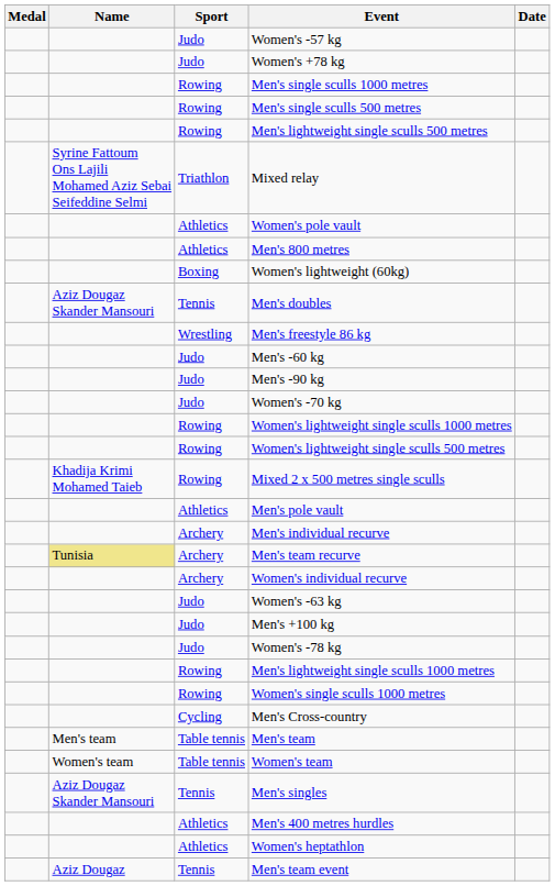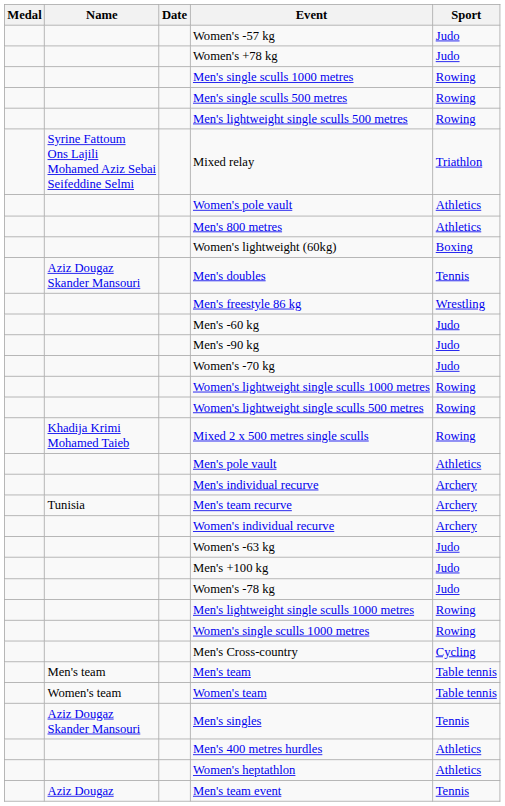 <table class="wikitable sortable" style="font-size:95%">
 <tr>
 <th>Medal</th>
 <th>Name</th>
+<th>Date</th>
+<th>Event</th>
 <th>Sport</th>
-<th>Event</th>
-<th>Date</th>
 </tr>
 <tr>
 <td></td>
 <td></td>
+<td></td>
+<td>Women's -57 kg</td>
 <td><a href='#'>Judo</a></td>
-<td>Women's -57 kg</td>
-<td></td>
 </tr>
 <tr>
 <td></td>
 <td></td>
+<td></td>
+<td>Women's +78 kg</td>
 <td><a href='#'>Judo</a></td>
-<td>Women's +78 kg</td>
-<td></td>
 </tr>
 <tr>
 <td></td>
 <td></td>
+<td></td>
+<td><a href='#'>Men's single sculls 1000 metres</a></td>
 <td><a href='#'>Rowing</a></td>
-<td><a href='#'>Men's single sculls 1000 metres</a></td>
-<td></td>
 </tr>
 <tr>
 <td></td>
 <td></td>
+<td></td>
+<td><a href='#'>Men's single sculls 500 metres</a></td>
 <td><a href='#'>Rowing</a></td>
-<td><a href='#'>Men's single sculls 500 metres</a></td>
-<td></td>
 </tr>
 <tr>
 <td></td>
 <td></td>
+<td></td>
+<td><a href='#'>Men's lightweight single sculls 500 metres</a></td>
 <td><a href='#'>Rowing</a></td>
-<td><a href='#'>Men's lightweight single sculls 500 metres</a></td>
-<td></td>
 </tr>
 <tr>
 <td></td>
 <td><a href='#'>Syrine Fattoum</a><br><a href='#'>Ons Lajili</a><br><a href='#'>Mohamed Aziz Sebai</a><br><a href='#'>Seifeddine Selmi</a></td>
+<td></td>
+<td>Mixed relay</td>
 <td><a href='#'>Triathlon</a></td>
-<td>Mixed relay</td>
-<td></td>
 </tr>
 <tr>
 <td></td>
 <td></td>
+<td></td>
+<td><a href='#'>Women's pole vault</a></td>
 <td><a href='#'>Athletics</a></td>
-<td><a href='#'>Women's pole vault</a></td>
-<td></td>
 </tr>
 <tr>
 <td></td>
 <td></td>
+<td></td>
+<td><a href='#'>Men's 800 metres</a></td>
 <td><a href='#'>Athletics</a></td>
-<td><a href='#'>Men's 800 metres</a></td>
-<td></td>
 </tr>
 <tr>
 <td></td>
 <td></td>
+<td></td>
+<td>Women's lightweight (60kg)</td>
 <td><a href='#'>Boxing</a></td>
-<td>Women's lightweight (60kg)</td>
-<td></td>
 </tr>
 <tr>
 <td></td>
 <td><a href='#'>Aziz Dougaz</a><br> <a href='#'>Skander Mansouri</a></td>
+<td></td>
+<td><a href='#'>Men's doubles</a></td>
 <td><a href='#'>Tennis</a></td>
-<td><a href='#'>Men's doubles</a></td>
-<td></td>
 </tr>
 <tr>
 <td></td>
 <td></td>
+<td></td>
+<td><a href='#'>Men's freestyle 86 kg</a></td>
 <td><a href='#'>Wrestling</a></td>
-<td><a href='#'>Men's freestyle 86 kg</a></td>
-<td></td>
 </tr>
 <tr>
 <td></td>
 <td></td>
+<td></td>
+<td>Men's -60 kg</td>
 <td><a href='#'>Judo</a></td>
-<td>Men's -60 kg</td>
-<td></td>
 </tr>
 <tr>
 <td></td>
 <td></td>
+<td></td>
+<td>Men's -90 kg</td>
 <td><a href='#'>Judo</a></td>
-<td>Men's -90 kg</td>
-<td></td>
 </tr>
 <tr>
 <td></td>
 <td></td>
+<td></td>
+<td>Women's -70 kg</td>
 <td><a href='#'>Judo</a></td>
-<td>Women's -70 kg</td>
-<td></td>
 </tr>
 <tr>
 <td></td>
 <td></td>
+<td></td>
+<td><a href='#'>Women's lightweight single sculls 1000 metres</a></td>
 <td><a href='#'>Rowing</a></td>
-<td><a href='#'>Women's lightweight single sculls 1000 metres</a></td>
-<td></td>
 </tr>
 <tr>
 <td></td>
 <td></td>
+<td></td>
+<td><a href='#'>Women's lightweight single sculls 500 metres</a></td>
 <td><a href='#'>Rowing</a></td>
-<td><a href='#'>Women's lightweight single sculls 500 metres</a></td>
-<td></td>
 </tr>
 <tr>
 <td></td>
 <td><a href='#'>Khadija Krimi</a><br><a href='#'>Mohamed Taieb</a></td>
+<td></td>
+<td><a href='#'>Mixed 2 x 500 metres single sculls</a></td>
 <td><a href='#'>Rowing</a></td>
-<td><a href='#'>Mixed 2 x 500 metres single sculls</a></td>
-<td></td>
 </tr>
 <tr>
 <td></td>
 <td></td>
+<td></td>
+<td><a href='#'>Men's pole vault</a></td>
 <td><a href='#'>Athletics</a></td>
-<td><a href='#'>Men's pole vault</a></td>
-<td></td>
 </tr>
 <tr>
 <td></td>
 <td></td>
+<td></td>
+<td><a href='#'>Men's individual recurve</a></td>
 <td><a href='#'>Archery</a></td>
-<td><a href='#'>Men's individual recurve</a></td>
-<td></td>
 </tr>
 <tr>
 <td></td>
-<td style="background: khaki;">Tunisia</td>
+<td>Tunisia</td>
+<td></td>
+<td><a href='#'>Men's team recurve</a></td>
 <td><a href='#'>Archery</a></td>
-<td><a href='#'>Men's team recurve</a></td>
-<td></td>
 </tr>
 <tr>
 <td></td>
 <td></td>
+<td></td>
+<td><a href='#'>Women's individual recurve</a></td>
 <td><a href='#'>Archery</a></td>
-<td><a href='#'>Women's individual recurve</a></td>
-<td></td>
 </tr>
 <tr>
 <td></td>
 <td></td>
+<td></td>
+<td>Women's -63 kg</td>
 <td><a href='#'>Judo</a></td>
-<td>Women's -63 kg</td>
-<td></td>
 </tr>
 <tr>
 <td></td>
 <td></td>
+<td></td>
+<td>Men's +100 kg</td>
 <td><a href='#'>Judo</a></td>
-<td>Men's +100 kg</td>
-<td></td>
 </tr>
 <tr>
 <td></td>
 <td></td>
+<td></td>
+<td>Women's -78 kg</td>
 <td><a href='#'>Judo</a></td>
-<td>Women's -78 kg</td>
-<td></td>
 </tr>
 <tr>
 <td></td>
 <td></td>
+<td></td>
+<td><a href='#'>Men's lightweight single sculls 1000 metres</a></td>
 <td><a href='#'>Rowing</a></td>
-<td><a href='#'>Men's lightweight single sculls 1000 metres</a></td>
-<td></td>
 </tr>
 <tr>
 <td></td>
 <td></td>
+<td></td>
+<td><a href='#'>Women's single sculls 1000 metres</a></td>
 <td><a href='#'>Rowing</a></td>
-<td><a href='#'>Women's single sculls 1000 metres</a></td>
-<td></td>
 </tr>
 <tr>
 <td></td>
 <td></td>
+<td></td>
+<td>Men's Cross-country</td>
 <td><a href='#'>Cycling</a></td>
-<td>Men's Cross-country</td>
-<td></td>
 </tr>
 <tr>
 <td></td>
 <td>Men's team</td>
+<td></td>
+<td><a href='#'>Men's team</a></td>
 <td><a href='#'>Table tennis</a></td>
-<td><a href='#'>Men's team</a></td>
-<td></td>
 </tr>
 <tr>
 <td></td>
 <td>Women's team</td>
+<td></td>
+<td><a href='#'>Women's team</a></td>
 <td><a href='#'>Table tennis</a></td>
-<td><a href='#'>Women's team</a></td>
-<td></td>
 </tr>
 <tr>
 <td></td>
 <td><a href='#'>Aziz Dougaz</a><br><a href='#'>Skander Mansouri</a></td>
+<td></td>
+<td><a href='#'>Men's singles</a></td>
 <td><a href='#'>Tennis</a></td>
-<td><a href='#'>Men's singles</a></td>
-<td></td>
 </tr>
 <tr>
 <td></td>
 <td></td>
+<td></td>
+<td><a href='#'>Men's 400 metres hurdles</a></td>
 <td><a href='#'>Athletics</a></td>
-<td><a href='#'>Men's 400 metres hurdles</a></td>
-<td></td>
 </tr>
 <tr>
 <td></td>
 <td></td>
+<td></td>
+<td><a href='#'>Women's heptathlon</a></td>
 <td><a href='#'>Athletics</a></td>
-<td><a href='#'>Women's heptathlon</a></td>
-<td></td>
 </tr>
 <tr>
 <td></td>
 <td><a href='#'>Aziz Dougaz</a></td>
+<td></td>
+<td><a href='#'>Men's team event</a></td>
 <td><a href='#'>Tennis</a></td>
-<td><a href='#'>Men's team event</a></td>
-<td></td>
 </tr>
 </table>
